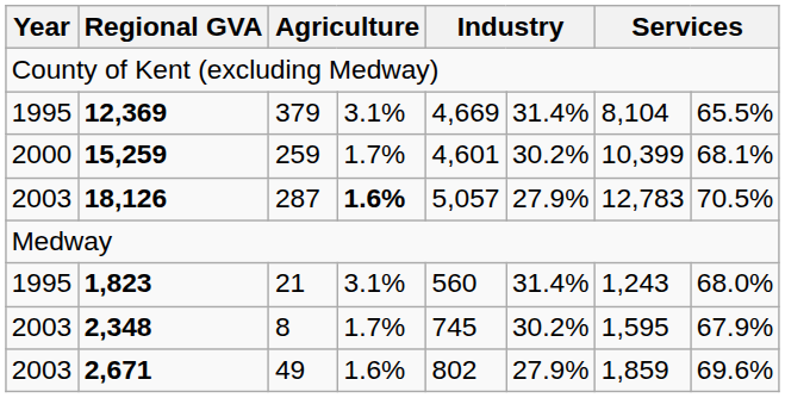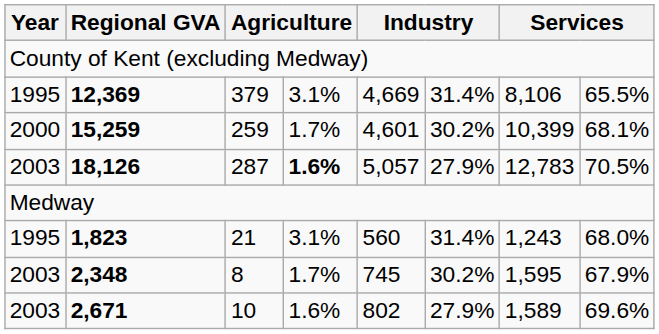 <table class="wikitable" style="margin: 1em auto;">
 <tr>
 <th>Year</th>
 <th>Regional GVA</th>
 <th COLSPAN=2>Agriculture</th>
 <th COLSPAN=2>Industry</th>
 <th COLSPAN=2>Services</th>
 </tr>
 <tr>
 <td colspan=8>County of Kent (excluding Medway)</td>
 </tr>
 <tr>
 <td>1995</td>
 <td><strong>12,369</strong></td>
 <td>379</td>
 <td>3.1%</td>
 <td>4,669</td>
 <td>31.4%</td>
-<td>8,104</td>
+<td>8,106</td>
 <td>65.5%</td>
 </tr>
 <tr>
 <td>2000</td>
 <td><strong>15,259</strong></td>
 <td>259</td>
 <td>1.7%</td>
 <td>4,601</td>
 <td>30.2%</td>
 <td>10,399</td>
 <td>68.1%</td>
 </tr>
 <tr>
 <td>2003</td>
 <td><strong>18,126</strong></td>
 <td>287</td>
 <td><strong>1.6%</strong></td>
 <td>5,057</td>
 <td>27.9%</td>
 <td>12,783</td>
 <td>70.5%</td>
 </tr>
 <tr>
 <td colspan=8>Medway</td>
 </tr>
 <tr>
 <td>1995</td>
 <td><strong>1,823</strong></td>
 <td>21</td>
 <td>3.1%</td>
 <td>560</td>
 <td>31.4%</td>
 <td>1,243</td>
 <td>68.0%</td>
 </tr>
 <tr>
 <td>2003</td>
 <td><strong>2,348</strong></td>
 <td>8</td>
 <td>1.7%</td>
 <td>745</td>
 <td>30.2%</td>
 <td>1,595</td>
 <td>67.9%</td>
 </tr>
 <tr>
 <td>2003</td>
 <td><strong>2,671</strong></td>
-<td>49</td>
+<td>10</td>
 <td>1.6%</td>
 <td>802</td>
 <td>27.9%</td>
-<td>1,859</td>
+<td>1,589</td>
 <td>69.6%</td>
 </tr>
 </table>
